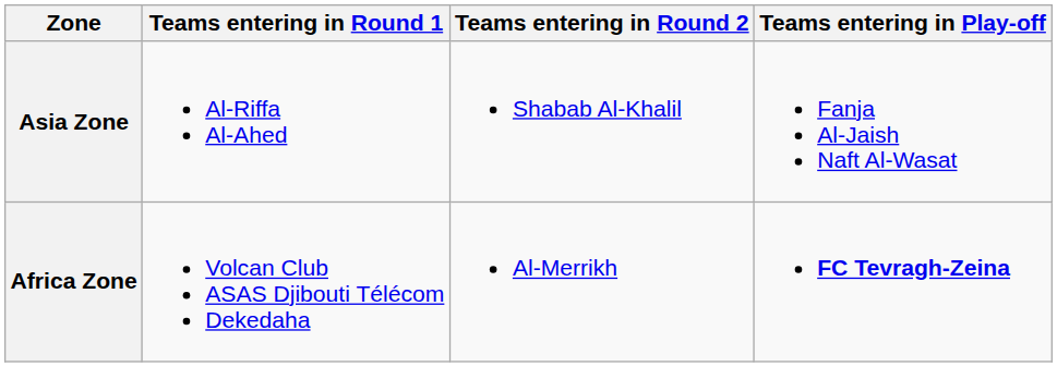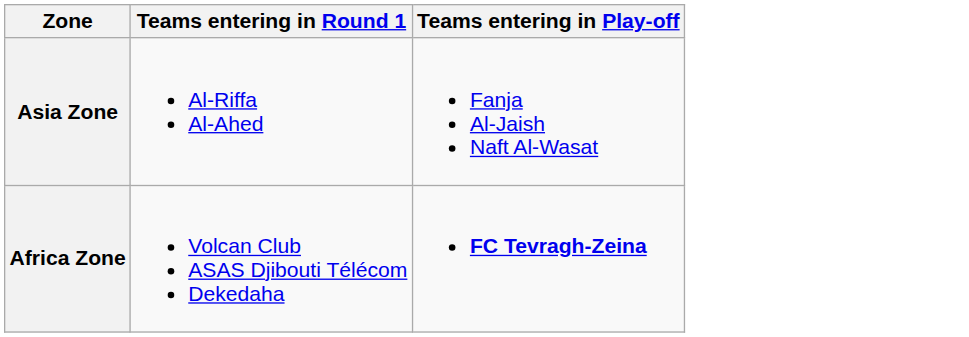 <table class="wikitable">
 <tr>
 <th>Zone</th>
 <th>Teams entering in <a href='#'>Round 1</a></th>
-<th>Teams entering in <a href='#'>Round 2</a></th>
 <th>Teams entering in <a href='#'>Play-off</a></th>
 </tr>
 <tr>
 <th>Asia Zone</th>
 <td valign=top><br><ul><li> <a href='#'>Al-Riffa</a></li><li> <a href='#'>Al-Ahed</a></li></ul></td>
-<td valign=top><br><ul><li> <a href='#'>Shabab Al-Khalil</a></li></ul></td>
 <td valign=top><br><ul><li> <a href='#'>Fanja</a></li><li> <a href='#'>Al-Jaish</a></li><li> <a href='#'>Naft Al-Wasat</a></li></ul></td>
 </tr>
 <tr>
 <th>Africa Zone</th>
 <td valign=top><br><ul><li> <a href='#'>Volcan Club</a></li><li> <a href='#'>ASAS Djibouti Télécom</a></li><li> <a href='#'>Dekedaha</a></li></ul></td>
-<td valign=top><br><ul><li> <a href='#'>Al-Merrikh</a></li></ul></td>
 <td valign=top><strong><br><ul><li> <a href='#'>FC Tevragh-Zeina</a></li></ul></strong></td>
 </tr>
 </table>
